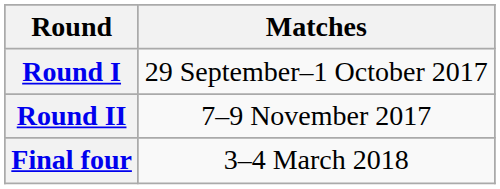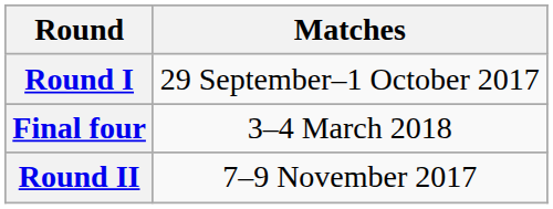 <table class="wikitable" style="text-align:center">
 <tr>
 <th>Round</th>
 <th>Matches</th>
 </tr>
 <tr>
 <th><a href='#'>Round I</a></th>
 <td>29 September–1 October 2017</td>
 </tr>
 <tr>
+<th><a href='#'>Final four</a></th>
+<td>3–4 March 2018</td>
+</tr>
+<tr>
 <th><a href='#'>Round II</a></th>
 <td>7–9 November 2017</td>
 </tr>
-<tr>
-<th><a href='#'>Final four</a></th>
-<td>3–4 March 2018</td>
-</tr>
 </table>
